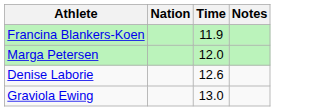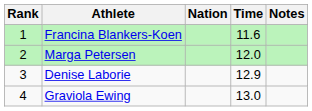 <table class="wikitable sortable" style="text-align:center">
 <tr>
+<th>Rank</th>
 <th>Athlete</th>
 <th>Nation</th>
 <th>Time</th>
 <th>Notes</th>
 </tr>
 <tr bgcolor=bbf3bb>
+<td>1</td>
 <td align="left"><a href='#'>Francina Blankers-Koen</a></td>
 <td align="left"></td>
-<td>11.9</td>
+<td>11.6</td>
 <td></td>
 </tr>
 <tr bgcolor=bbf3bb>
+<td>2</td>
 <td align="left"><a href='#'>Marga Petersen</a></td>
 <td align="left"></td>
 <td>12.0</td>
 <td></td>
 </tr>
 <tr>
+<td>3</td>
 <td align="left"><a href='#'>Denise Laborie</a></td>
 <td align="left"></td>
-<td>12.6</td>
+<td>12.9</td>
 <td></td>
 </tr>
 <tr>
+<td>4</td>
 <td align="left"><a href='#'>Graviola Ewing</a></td>
 <td align="left"></td>
 <td>13.0</td>
 <td></td>
 </tr>
 </table>
